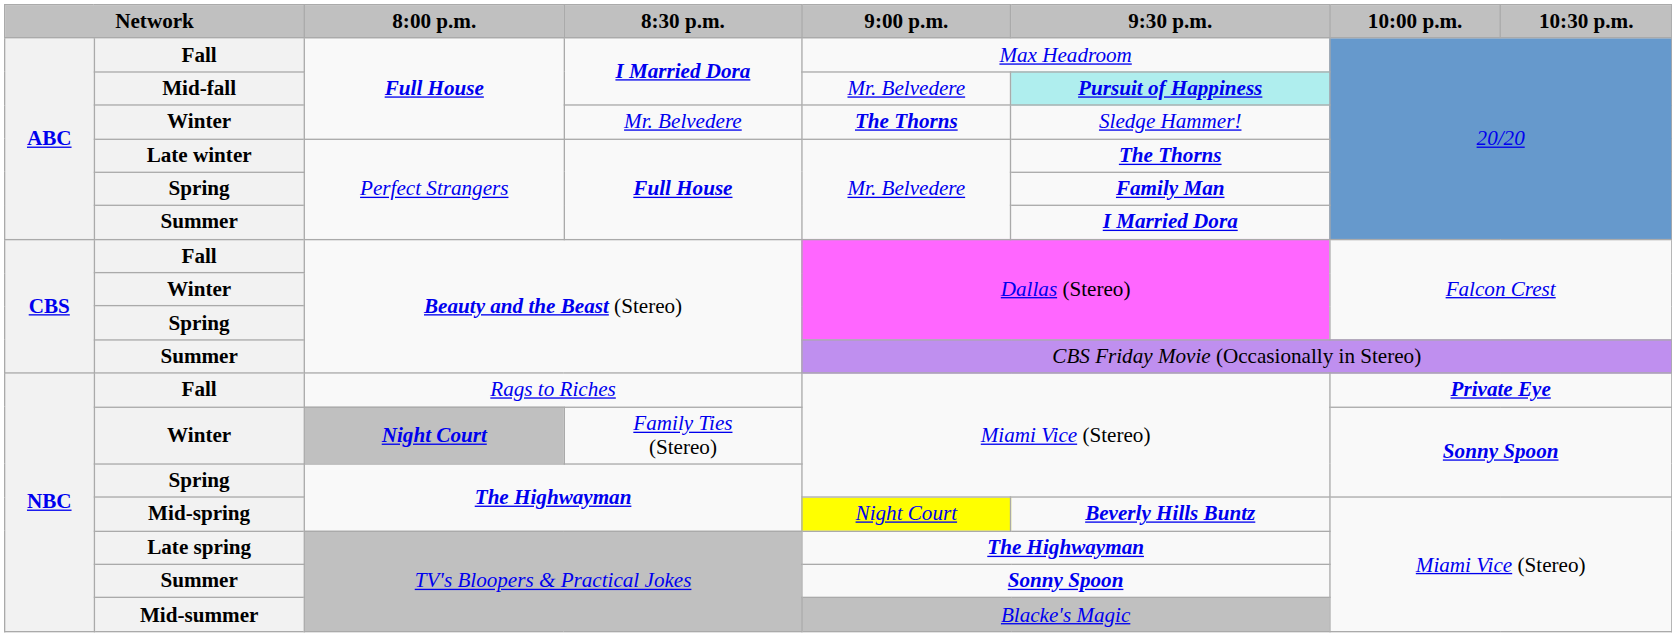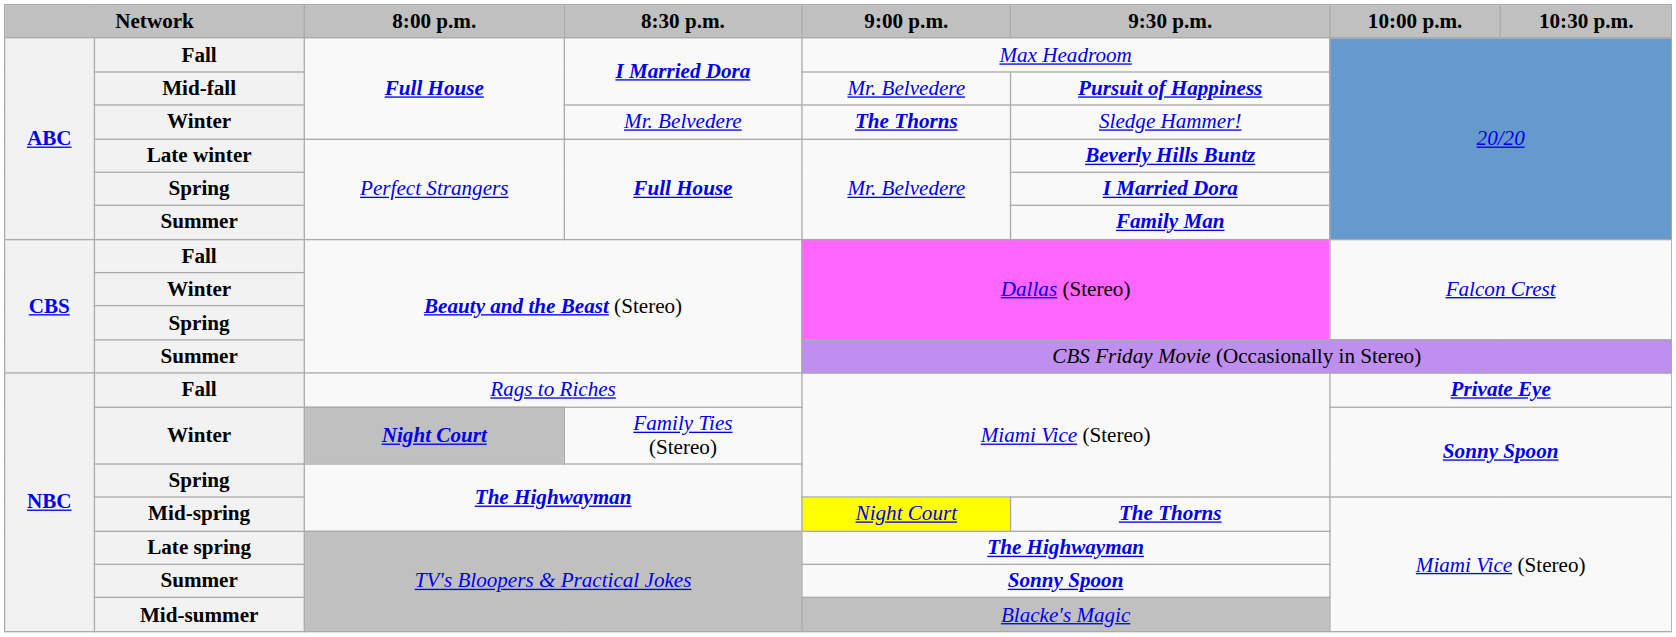 <table class="wikitable" style="width:100%;margin-right:0;text-align:center">
 <tr>
 <th colspan="2" style="background-color:#C0C0C0;text-align:center">Network</th>
 <th style="background-color:#C0C0C0;text-align:center">8:00 p.m.</th>
 <th style="background-color:#C0C0C0;text-align:center">8:30 p.m.</th>
 <th style="background-color:#C0C0C0;text-align:center">9:00 p.m.</th>
 <th style="background-color:#C0C0C0;text-align:center">9:30 p.m.</th>
 <th style="background-color:#C0C0C0;text-align:center">10:00 p.m.</th>
 <th style="background-color:#C0C0C0;text-align:center">10:30 p.m.</th>
 </tr>
 <tr>
 <th rowspan="6"><a href='#'>ABC</a></th>
 <th>Fall</th>
 <td rowspan="3"><strong><em><a href='#'>Full House</a></em></strong></td>
 <td rowspan="2"><strong><em><a href='#'>I Married Dora</a></em></strong></td>
 <td colspan="2"><em><a href='#'>Max Headroom</a></em></td>
 <td rowspan="6" colspan="2" style="background:#6699CC;"><em><a href='#'>20/20</a></em></td>
 </tr>
 <tr>
 <th>Mid-fall</th>
 <td><em><a href='#'>Mr. Belvedere</a></em></td>
-<td style="background: paleturquoise;"><strong><em><a href='#'>Pursuit of Happiness</a></em></strong></td>
+<td><strong><em><a href='#'>Pursuit of Happiness</a></em></strong></td>
 </tr>
 <tr>
 <th>Winter</th>
 <td><em><a href='#'>Mr. Belvedere</a></em></td>
 <td><strong><em><a href='#'>The Thorns</a></em></strong></td>
 <td><em><a href='#'>Sledge Hammer!</a></em></td>
 </tr>
 <tr>
 <th>Late winter</th>
 <td rowspan="3"><em><a href='#'>Perfect Strangers</a></em></td>
 <td rowspan="3"><strong><em><a href='#'>Full House</a></em></strong></td>
 <td rowspan="3"><em><a href='#'>Mr. Belvedere</a></em></td>
-<td><strong><em><a href='#'>The Thorns</a></em></strong></td>
+<td><strong><em><a href='#'>Beverly Hills Buntz</a></em></strong></td>
 </tr>
 <tr>
 <th>Spring</th>
-<td><strong><em><a href='#'>Family Man</a></em></strong></td>
+<td><strong><em><a href='#'>I Married Dora</a></em></strong></td>
 </tr>
 <tr>
 <th>Summer</th>
-<td><strong><em><a href='#'>I Married Dora</a></em></strong></td>
+<td><strong><em><a href='#'>Family Man</a></em></strong></td>
 </tr>
 <tr>
 <th rowspan="4"><a href='#'>CBS</a></th>
 <th>Fall</th>
 <td rowspan="4" colspan="2"><strong><em><a href='#'>Beauty and the Beast</a></em></strong> (Stereo)</td>
 <td style="background:#FF66FF;" rowspan="3" colspan="2"><em><a href='#'>Dallas</a></em> (Stereo) </td>
 <td rowspan="3" colspan="2"><em><a href='#'>Falcon Crest</a></em></td>
 </tr>
 <tr>
 <th>Winter</th>
 </tr>
 <tr>
 <th>Spring</th>
 </tr>
 <tr>
 <th>Summer</th>
 <td colspan="4" style="background:#bf8fef;"><em>CBS Friday Movie</em> (Occasionally in Stereo)</td>
 </tr>
 <tr>
 <th rowspan="7"><a href='#'>NBC</a></th>
 <th>Fall</th>
 <td colspan="2"><em><a href='#'>Rags to Riches</a></em></td>
 <td rowspan="3" colspan="2"><em><a href='#'>Miami Vice</a></em> (Stereo)</td>
 <td colspan="2"><strong><em><a href='#'>Private Eye</a></em></strong></td>
 </tr>
 <tr>
 <th>Winter</th>
 <td style="background:#C0C0C0;"><strong><em><a href='#'>Night Court</a></em> </strong></td>
 <td><em><a href='#'>Family Ties</a></em><br>(Stereo)</td>
 <td rowspan="2" colspan="2"><strong><em><a href='#'>Sonny Spoon</a></em></strong></td>
 </tr>
 <tr>
 <th>Spring</th>
 <td rowspan="2" colspan="2"><strong><em><a href='#'>The Highwayman</a></em></strong></td>
 </tr>
 <tr>
 <th>Mid-spring</th>
 <td style="background:#FFFF00;"><em><a href='#'>Night Court</a></em> </td>
-<td><strong><em><a href='#'>Beverly Hills Buntz</a></em></strong></td>
+<td><strong><em><a href='#'>The Thorns</a></em></strong></td>
 <td rowspan="4" colspan="2"><em><a href='#'>Miami Vice</a></em> (Stereo)</td>
 </tr>
 <tr>
 <th>Late spring</th>
 <td style="background:#C0C0C0;" rowspan="3" colspan="2"><em><a href='#'>TV's Bloopers & Practical Jokes</a></em> </td>
 <td colspan="2"><strong><em><a href='#'>The Highwayman</a></em></strong></td>
 </tr>
 <tr>
 <th>Summer</th>
 <td colspan="2"><strong><em><a href='#'>Sonny Spoon</a></em></strong></td>
 </tr>
 <tr>
 <th>Mid-summer</th>
 <td style="background:#C0C0C0;" colspan="2"><em><a href='#'>Blacke's Magic</a></em> </td>
 </tr>
 </table>
